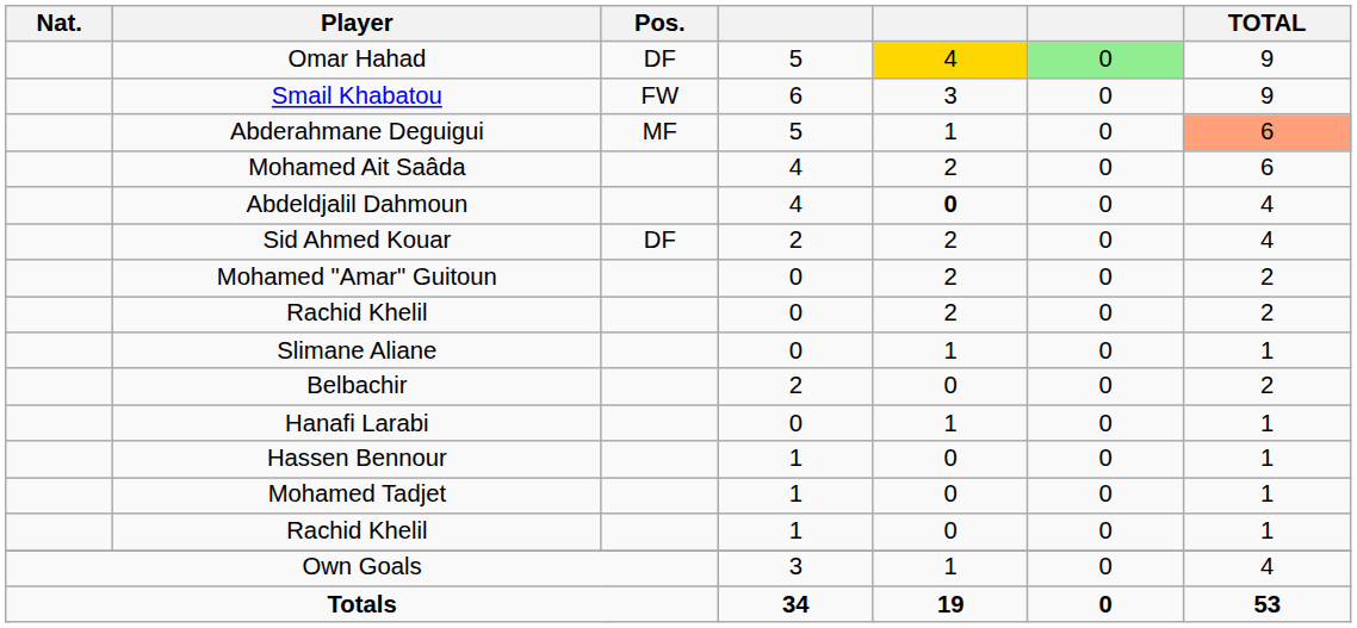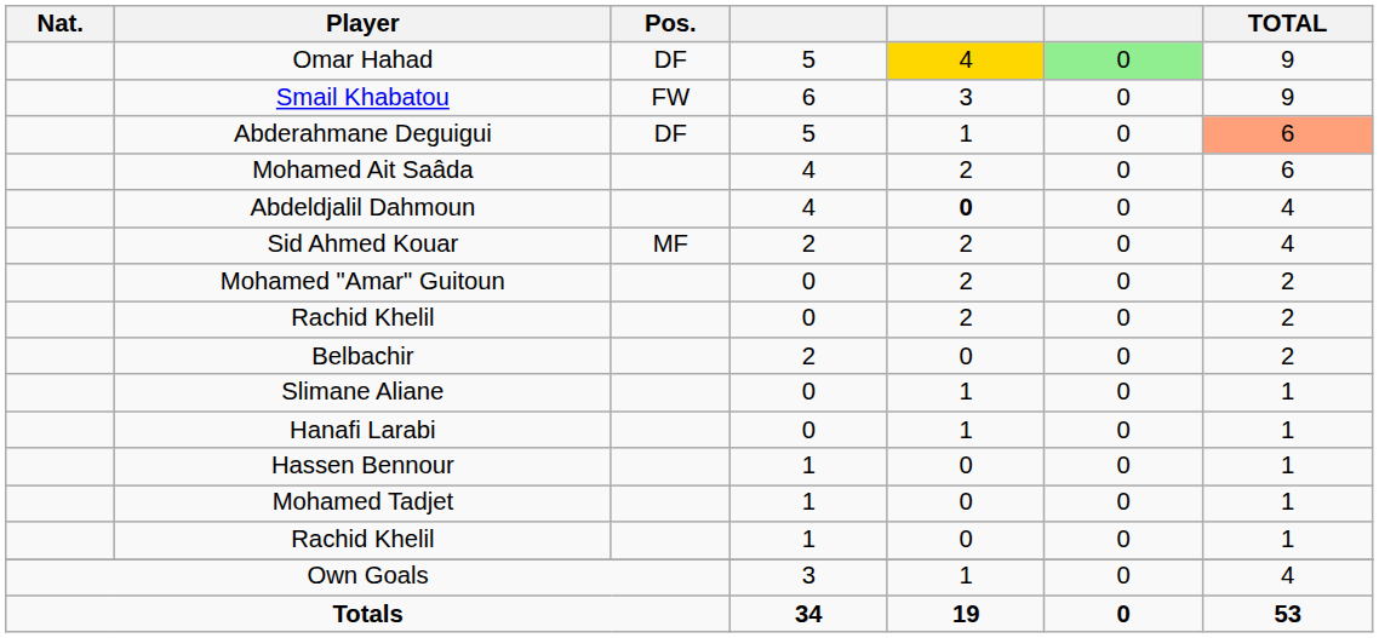 <table class="wikitable sortable alternance"  style="font-size:85%; text-align:center; line-height:14px; width:60%;">
 <tr>
 <th width=10>Nat.</th>
 <th width=140>Player</th>
 <th width=10>Pos.</th>
 <th width=40></th>
 <th width=40></th>
 <th width=40></th>
 <th width=10>TOTAL</th>
 </tr>
 <tr>
 <td></td>
 <td>Omar Hahad</td>
 <td>DF</td>
 <td>5</td>
 <td style="background: gold;">4</td>
 <td style="background: lightgreen;">0</td>
 <td>9</td>
 </tr>
 <tr>
 <td></td>
 <td><a href='#'>Smail Khabatou</a></td>
 <td>FW</td>
 <td>6</td>
 <td>3</td>
 <td>0</td>
 <td>9</td>
 </tr>
 <tr>
 <td></td>
 <td>Abderahmane Deguigui</td>
-<td>MF</td>
+<td>DF</td>
 <td>5</td>
 <td>1</td>
 <td>0</td>
 <td style="background: lightsalmon;">6</td>
 </tr>
 <tr>
 <td></td>
 <td>Mohamed Ait Saâda</td>
 <td></td>
 <td>4</td>
 <td>2</td>
 <td>0</td>
 <td>6</td>
 </tr>
 <tr>
 <td></td>
 <td>Abdeldjalil Dahmoun</td>
 <td></td>
 <td>4</td>
 <td><strong>0</strong></td>
 <td>0</td>
 <td>4</td>
 </tr>
 <tr>
 <td></td>
 <td>Sid Ahmed Kouar</td>
-<td>DF</td>
+<td>MF</td>
 <td>2</td>
 <td>2</td>
 <td>0</td>
 <td>4</td>
 </tr>
 <tr>
 <td></td>
 <td>Mohamed "Amar" Guitoun</td>
 <td></td>
 <td>0</td>
 <td>2</td>
 <td>0</td>
 <td>2</td>
 </tr>
 <tr>
 <td></td>
 <td>Rachid Khelil</td>
 <td></td>
 <td>0</td>
 <td>2</td>
 <td>0</td>
 <td>2</td>
 </tr>
 <tr>
 <td></td>
+<td>Belbachir</td>
+<td></td>
+<td>2</td>
+<td>0</td>
+<td>0</td>
+<td>2</td>
+</tr>
+<tr>
+<td></td>
 <td>Slimane Aliane</td>
 <td></td>
 <td>0</td>
 <td>1</td>
 <td>0</td>
 <td>1</td>
-</tr>
-<tr>
-<td></td>
-<td>Belbachir</td>
-<td></td>
-<td>2</td>
-<td>0</td>
-<td>0</td>
-<td>2</td>
 </tr>
 <tr>
 <td></td>
 <td>Hanafi Larabi</td>
 <td></td>
 <td>0</td>
 <td>1</td>
 <td>0</td>
 <td>1</td>
 </tr>
 <tr>
 <td></td>
 <td>Hassen Bennour</td>
 <td></td>
 <td>1</td>
 <td>0</td>
 <td>0</td>
 <td>1</td>
 </tr>
 <tr>
 <td></td>
 <td>Mohamed Tadjet</td>
 <td></td>
 <td>1</td>
 <td>0</td>
 <td>0</td>
 <td>1</td>
 </tr>
 <tr>
 <td></td>
 <td>Rachid Khelil</td>
 <td></td>
 <td>1</td>
 <td>0</td>
 <td>0</td>
 <td>1</td>
 </tr>
 <tr>
 </tr>
 <tr class="sortbottom">
 <td colspan="3">Own Goals</td>
 <td>3</td>
 <td>1</td>
 <td>0</td>
 <td>4</td>
 </tr>
 <tr class="sortbottom">
 <td colspan="3"><strong>Totals</strong></td>
 <td><strong>34</strong></td>
 <td><strong>19</strong></td>
 <td><strong>0</strong></td>
 <td><strong>53</strong></td>
 </tr>
 </table>
